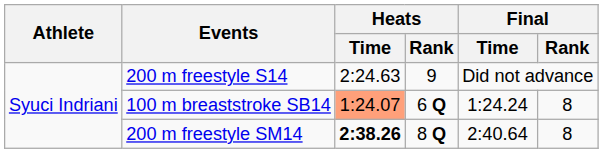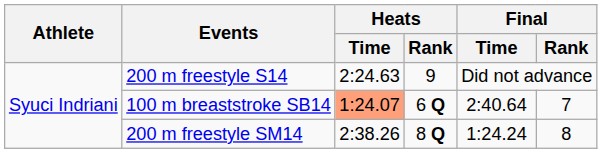 <table class=wikitable style="font-size:90%">
 <tr>
 <th rowspan="2">Athlete</th>
 <th rowspan="2">Events</th>
 <th colspan="2">Heats</th>
 <th colspan="2">Final</th>
 </tr>
 <tr>
 <th>Time</th>
 <th>Rank</th>
 <th>Time</th>
 <th>Rank</th>
 </tr>
 <tr align=center>
 <td align=left rowspan="3"><a href='#'>Syuci Indriani</a></td>
 <td align=left><a href='#'>200 m freestyle S14</a></td>
 <td>2:24.63</td>
 <td>9</td>
 <td colspan=2>Did not advance</td>
 </tr>
 <tr align=center>
 <td align=left><a href='#'>100 m breaststroke SB14</a></td>
 <td style="background: lightsalmon;">1:24.07</td>
 <td>6 <strong>Q</strong></td>
+<td>2:40.64</td>
+<td>7</td>
+</tr>
+<tr align=center>
+<td align=left><a href='#'>200 m freestyle SM14</a></td>
+<td>2:38.26</td>
+<td>8 <strong>Q</strong></td>
 <td>1:24.24</td>
 <td>8</td>
 </tr>
-<tr align=center>
-<td align=left><a href='#'>200 m freestyle SM14</a></td>
-<td><strong>2:38.26</strong></td>
-<td>8 <strong>Q</strong></td>
-<td>2:40.64</td>
-<td>8</td>
-</tr>
 </table>
